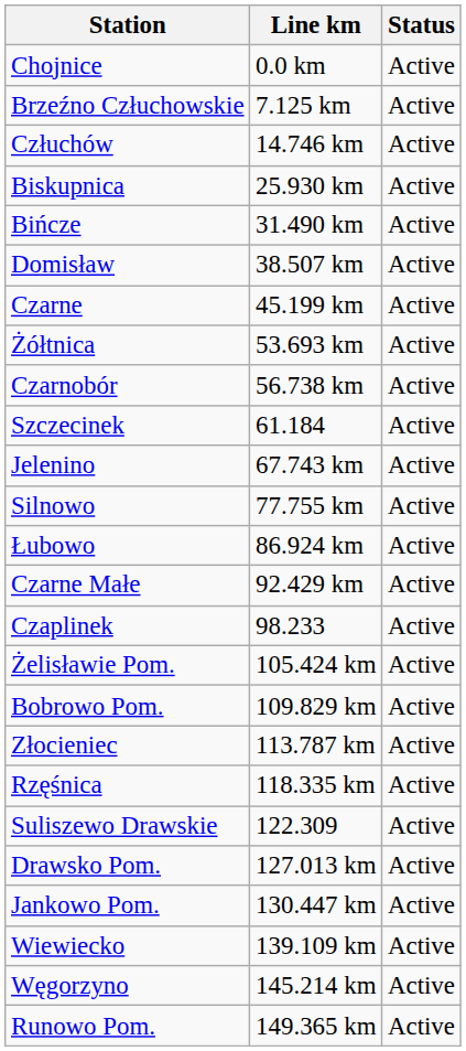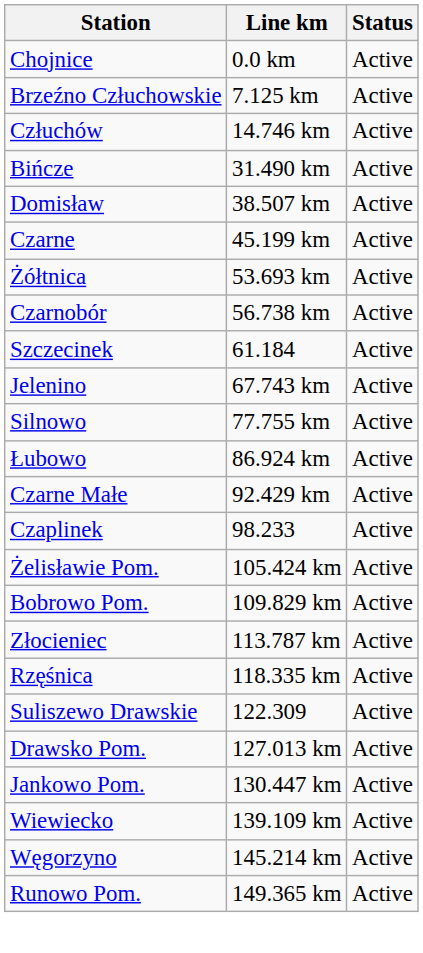 <table class="wikitable">
 <tr>
 <th>Station</th>
 <th>Line km</th>
 <th>Status</th>
 </tr>
 <tr>
 <td><a href='#'>Chojnice</a></td>
 <td>0.0 km</td>
 <td>Active</td>
 </tr>
 <tr>
 <td><a href='#'>Brzeźno Człuchowskie</a></td>
 <td>7.125 km</td>
 <td>Active</td>
 </tr>
 <tr>
 <td><a href='#'>Człuchów</a></td>
 <td>14.746 km</td>
-<td>Active</td>
-</tr>
-<tr>
-<td><a href='#'>Biskupnica</a></td>
-<td>25.930 km</td>
 <td>Active</td>
 </tr>
 <tr>
 <td><a href='#'>Bińcze</a></td>
 <td>31.490 km</td>
 <td>Active</td>
 </tr>
 <tr>
 <td><a href='#'>Domisław</a></td>
 <td>38.507 km</td>
 <td>Active</td>
 </tr>
 <tr>
 <td><a href='#'>Czarne</a></td>
 <td>45.199 km</td>
 <td>Active</td>
 </tr>
 <tr>
 <td><a href='#'>Żółtnica</a></td>
 <td>53.693 km</td>
 <td>Active</td>
 </tr>
 <tr>
 <td><a href='#'>Czarnobór</a></td>
 <td>56.738 km</td>
 <td>Active</td>
 </tr>
 <tr>
 <td><a href='#'>Szczecinek</a></td>
 <td>61.184</td>
 <td>Active</td>
 </tr>
 <tr>
 <td><a href='#'>Jelenino</a></td>
 <td>67.743 km</td>
 <td>Active</td>
 </tr>
 <tr>
 <td><a href='#'>Silnowo</a></td>
 <td>77.755 km</td>
 <td>Active</td>
 </tr>
 <tr>
 <td><a href='#'>Łubowo</a></td>
 <td>86.924 km</td>
 <td>Active</td>
 </tr>
 <tr>
 <td><a href='#'>Czarne Małe</a></td>
 <td>92.429 km</td>
 <td>Active</td>
 </tr>
 <tr>
 <td><a href='#'>Czaplinek</a></td>
 <td>98.233</td>
 <td>Active</td>
 </tr>
 <tr>
 <td><a href='#'>Żelisławie Pom.</a></td>
 <td>105.424 km</td>
 <td>Active</td>
 </tr>
 <tr>
 <td><a href='#'>Bobrowo Pom.</a></td>
 <td>109.829 km</td>
 <td>Active</td>
 </tr>
 <tr>
 <td><a href='#'>Złocieniec</a></td>
 <td>113.787 km</td>
 <td>Active</td>
 </tr>
 <tr>
 <td><a href='#'>Rzęśnica</a></td>
 <td>118.335 km</td>
 <td>Active</td>
 </tr>
 <tr>
 <td><a href='#'>Suliszewo Drawskie</a></td>
 <td>122.309</td>
 <td>Active</td>
 </tr>
 <tr>
 <td><a href='#'>Drawsko Pom.</a></td>
 <td>127.013 km</td>
 <td>Active</td>
 </tr>
 <tr>
 <td><a href='#'>Jankowo Pom.</a></td>
 <td>130.447 km</td>
 <td>Active</td>
 </tr>
 <tr>
 <td><a href='#'>Wiewiecko</a></td>
 <td>139.109 km</td>
 <td>Active</td>
 </tr>
 <tr>
 <td><a href='#'>Węgorzyno</a></td>
 <td>145.214 km</td>
 <td>Active</td>
 </tr>
 <tr>
 <td><a href='#'>Runowo Pom.</a></td>
 <td>149.365 km</td>
 <td>Active</td>
 </tr>
 </table>
